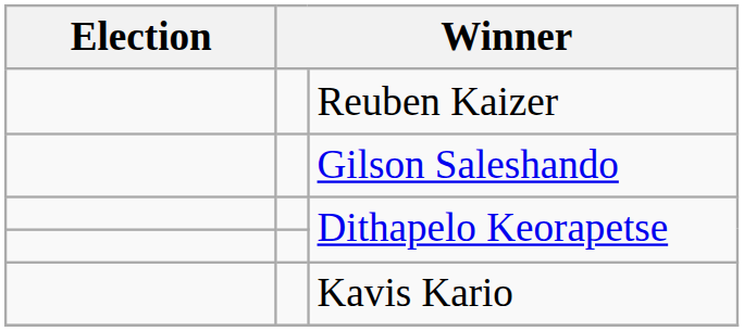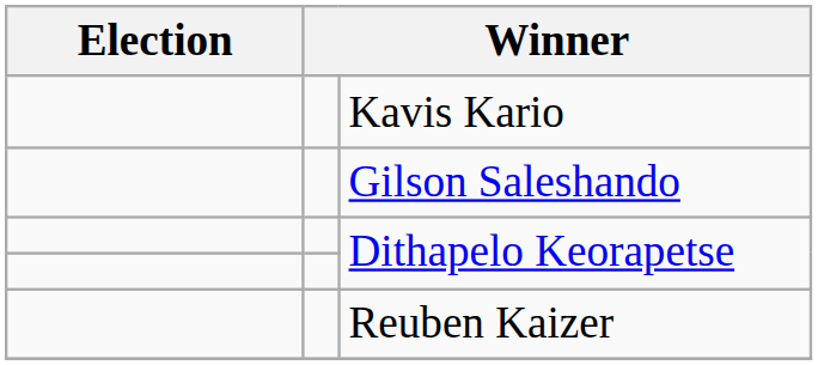 <table class=wikitable>
 <tr>
 <th width=100>Election</th>
 <th width=175 colspan=2>Winner</th>
 </tr>
 <tr>
 <td></td>
-<td bgcolor=></td>
-<td>Reuben Kaizer</td>
+<td width=5 bgcolor=></td>
+<td>Kavis Kario</td>
 </tr>
 <tr>
 <td></td>
 <td bgcolor=></td>
 <td><a href='#'>Gilson Saleshando</a></td>
 </tr>
 <tr>
 <td></td>
 <td bgcolor=></td>
 <td rowspan=2><a href='#'>Dithapelo Keorapetse</a></td>
 </tr>
 <tr>
 <td></td>
 <td bgcolor=></td>
 </tr>
 <tr>
 <td></td>
-<td width=5 bgcolor=></td>
-<td>Kavis Kario</td>
+<td bgcolor=></td>
+<td>Reuben Kaizer</td>
 </tr>
 <tr>
 </tr>
 </table>
